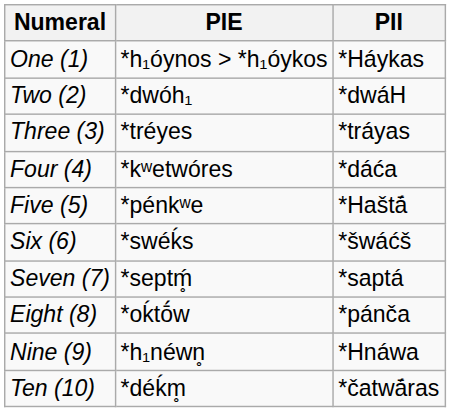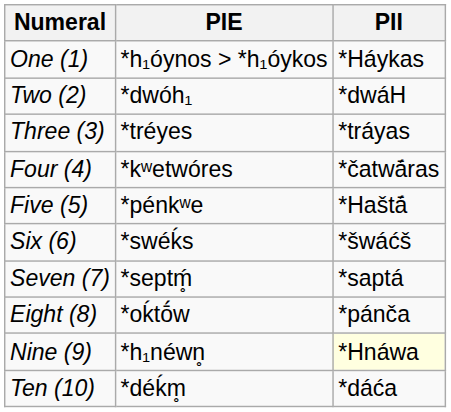 <table class="wikitable sortable">
 <tr>
 <th>Numeral</th>
 <th>PIE</th>
 <th>PII</th>
 </tr>
 <tr>
 <td><em>One (1)</em></td>
 <td>*h₁óynos > *h₁óykos</td>
 <td>*Háykas</td>
 </tr>
 <tr>
 <td><em>Two (2)</em></td>
 <td>*dwóh₁</td>
 <td>*dwáH</td>
 </tr>
 <tr>
 <td><em>Three (3)</em></td>
 <td>*tréyes</td>
 <td>*tráyas</td>
 </tr>
 <tr>
 <td><em>Four (4)</em></td>
 <td>*kʷetwóres</td>
-<td>*dáća</td>
+<td>*čatwā́ras</td>
 </tr>
 <tr>
 <td><em>Five (5)</em></td>
 <td>*pénkʷe</td>
 <td>*Haštā́</td>
 </tr>
 <tr>
 <td><em>Six (6)</em></td>
 <td>*swéḱs</td>
 <td>*šwáćš</td>
 </tr>
 <tr>
 <td><em>Seven (7)</em></td>
 <td>*septḿ̥</td>
 <td>*saptá</td>
 </tr>
 <tr>
 <td><em>Eight (8)</em></td>
 <td>*oḱtṓw</td>
 <td>*pánča</td>
 </tr>
 <tr>
 <td><em>Nine (9)</em></td>
 <td>*h₁néwn̥</td>
-<td>*Hnáwa</td>
+<td style="background: lightyellow;">*Hnáwa</td>
 </tr>
 <tr>
 <td><em>Ten (10)</em></td>
 <td>*déḱm̥</td>
-<td>*čatwā́ras</td>
+<td>*dáća</td>
 </tr>
 </table>
